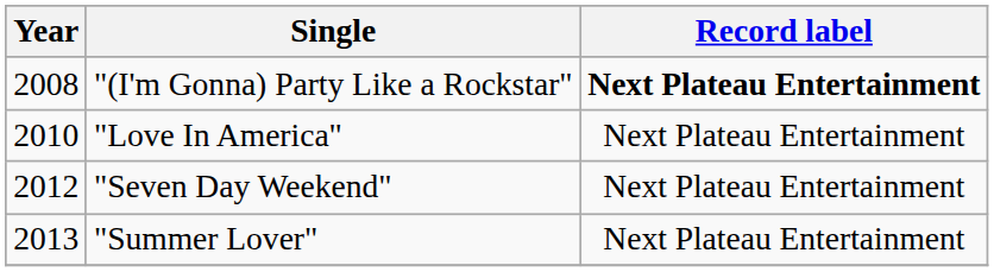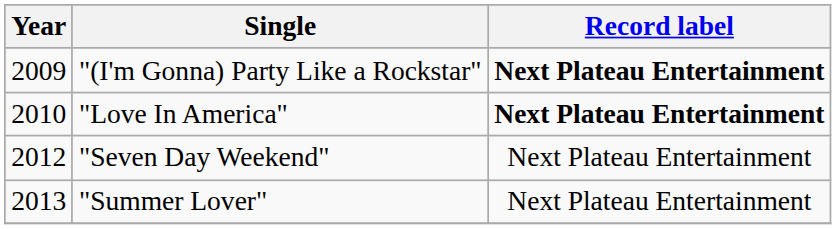 <table class="wikitable" style=text-align:center;>
 <tr>
 <th>Year</th>
 <th>Single</th>
 <th><a href='#'>Record label</a></th>
 </tr>
 <tr>
-<td>2008</td>
+<td>2009</td>
 <td align=left>"(I'm Gonna) Party Like a Rockstar"</td>
 <td rowspan="1"><strong>Next Plateau Entertainment</strong></td>
 </tr>
 <tr>
 <td>2010</td>
 <td align=left>"Love In America"</td>
-<td rowspan="1">Next Plateau Entertainment</td>
+<td rowspan="1"><strong>Next Plateau Entertainment</strong></td>
 </tr>
 <tr>
 <td>2012</td>
 <td align=left>"Seven Day Weekend"</td>
 <td rowspan="1">Next Plateau Entertainment</td>
 </tr>
 <tr>
 <td>2013</td>
 <td align=left>"Summer Lover"</td>
 <td rowspan="1">Next Plateau Entertainment</td>
 </tr>
 <tr>
 </tr>
 </table>
